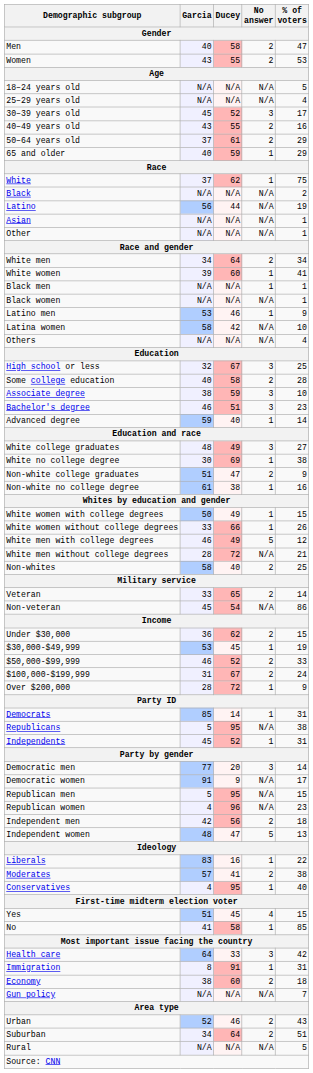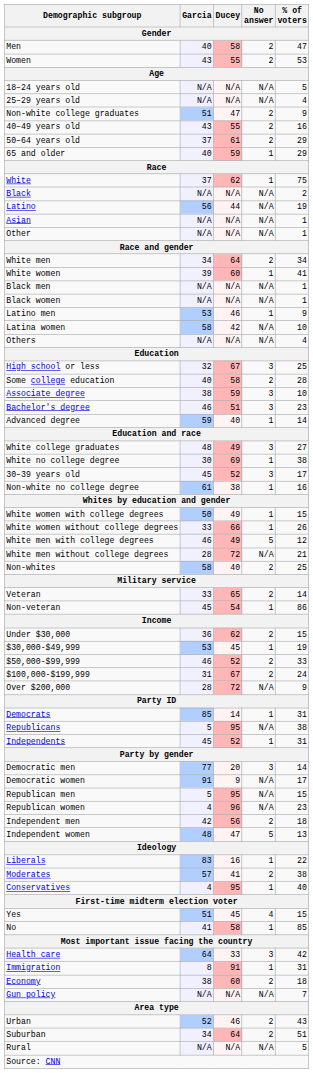 <table class="wikitable">
 <tr>
 <th>Demographic subgroup</th>
 <th>Garcia</th>
 <th>Ducey</th>
 <th>No<br> answer</th>
 <th>% of<br> voters</th>
 </tr>
 <tr>
 <th colspan="5">Gender</th>
 </tr>
 <tr>
 <td>Men</td>
 <td style="text-align:right; background:#f0f0ff;">40</td>
 <td style="text-align:right; background:#ffb6b6;">58</td>
 <td style="text-align:right;">2</td>
 <td style="text-align:right;">47</td>
 </tr>
 <tr>
 <td>Women</td>
 <td style="text-align:right; background:#f0f0ff;">43</td>
 <td style="text-align:right; background:#ffb6b6;">55</td>
 <td style="text-align:right;">2</td>
 <td style="text-align:right;">53</td>
 </tr>
 <tr>
 <th colspan="5">Age</th>
 </tr>
 <tr>
 <td>18–24 years old</td>
 <td style="text-align:right; background:#f0f0ff;">N/A</td>
 <td style="text-align:right; background:#fff3f3;">N/A</td>
 <td style="text-align:right;">N/A</td>
 <td style="text-align:right;">5</td>
 </tr>
 <tr>
 <td>25–29 years old</td>
 <td style="text-align:right; background:#f0f0ff;">N/A</td>
 <td style="text-align:right; background:#fff3f3;">N/A</td>
 <td style="text-align:right;">N/A</td>
 <td style="text-align:right;">4</td>
 </tr>
 <tr>
-<td>30–39 years old</td>
-<td style="text-align:right; background:#f0f0ff;">45</td>
-<td style="text-align:right; background:#ffb6b6;">52</td>
-<td style="text-align:right;">3</td>
-<td style="text-align:right;">17</td>
+<td>Non-white college graduates</td>
+<td style="text-align:right; background:#b0ceff;">51</td>
+<td style="text-align:right; background:#fff3f3;">47</td>
+<td style="text-align:right;">2</td>
+<td style="text-align:right;">9</td>
 </tr>
 <tr>
 <td>40–49 years old</td>
 <td style="text-align:right; background:#f0f0ff;">43</td>
 <td style="text-align:right; background:#ffb6b6;">55</td>
 <td style="text-align:right;">2</td>
 <td style="text-align:right;">16</td>
 </tr>
 <tr>
 <td>50–64 years old</td>
 <td style="text-align:right; background:#f0f0ff;">37</td>
 <td style="text-align:right; background:#ffb6b6;">61</td>
 <td style="text-align:right;">2</td>
 <td style="text-align:right;">29</td>
 </tr>
 <tr>
 <td>65 and older</td>
 <td style="text-align:right; background:#f0f0ff;">40</td>
 <td style="text-align:right; background:#ffb6b6;">59</td>
 <td style="text-align:right;">1</td>
 <td style="text-align:right;">29</td>
 </tr>
 <tr>
 <th colspan="5">Race</th>
 </tr>
 <tr>
 <td><a href='#'>White</a></td>
 <td style="text-align:right; background:#f0f0ff;">37</td>
 <td style="text-align:right; background:#ffb6b6;">62</td>
 <td style="text-align:right;">1</td>
 <td style="text-align:right;">75</td>
 </tr>
 <tr>
 <td><a href='#'>Black</a></td>
 <td style="text-align:right; background:#f0f0ff;">N/A</td>
 <td style="text-align:right; background:#fff3f3;">N/A</td>
 <td style="text-align:right;">N/A</td>
 <td style="text-align:right;">2</td>
 </tr>
 <tr>
 <td><a href='#'>Latino</a></td>
 <td style="text-align:right; background:#b0ceff;">56</td>
 <td style="text-align:right; background:#fff3f3;">44</td>
 <td style="text-align:right;">N/A</td>
 <td style="text-align:right;">19</td>
 </tr>
 <tr>
 <td><a href='#'>Asian</a></td>
 <td style="text-align:right; background:#f0f0ff;">N/A</td>
 <td style="text-align:right; background:#fff3f3;">N/A</td>
 <td style="text-align:right;">N/A</td>
 <td style="text-align:right;">1</td>
 </tr>
 <tr>
 <td>Other</td>
 <td style="text-align:right; background:#f0f0ff;">N/A</td>
 <td style="text-align:right; background:#fff3f3;">N/A</td>
 <td style="text-align:right;">N/A</td>
 <td style="text-align:right;">1</td>
 </tr>
 <tr>
 <th colspan="5">Race and gender</th>
 </tr>
 <tr>
 <td>White men</td>
 <td style="text-align:right; background:#f0f0ff;">34</td>
 <td style="text-align:right; background:#ffb6b6;">64</td>
 <td style="text-align:right;">2</td>
 <td style="text-align:right;">34</td>
 </tr>
 <tr>
 <td>White women</td>
 <td style="text-align:right; background:#f0f0ff;">39</td>
 <td style="text-align:right; background:#ffb6b6;">60</td>
 <td style="text-align:right;">1</td>
 <td style="text-align:right;">41</td>
 </tr>
 <tr>
 <td>Black men</td>
 <td style="text-align:right; background:#f0f0ff;">N/A</td>
 <td style="text-align:right; background:#fff3f3;">N/A</td>
-<td style="text-align:right;">1</td>
+<td style="text-align:right;">N/A</td>
 <td style="text-align:right;">1</td>
 </tr>
 <tr>
 <td>Black women</td>
 <td style="text-align:right; background:#f0f0ff;">N/A</td>
 <td style="text-align:right; background:#fff3f3;">N/A</td>
 <td style="text-align:right;">N/A</td>
 <td style="text-align:right;">1</td>
 </tr>
 <tr>
 <td>Latino men</td>
 <td style="text-align:right; background:#b0ceff;">53</td>
 <td style="text-align:right; background:#fff3f3;">46</td>
 <td style="text-align:right;">1</td>
 <td style="text-align:right;">9</td>
 </tr>
 <tr>
 <td>Latina women</td>
 <td style="text-align:right; background:#b0ceff;">58</td>
 <td style="text-align:right; background:#fff3f3;">42</td>
 <td style="text-align:right;">N/A</td>
 <td style="text-align:right;">10</td>
 </tr>
 <tr>
 <td>Others</td>
 <td style="text-align:right; background:#f0f0ff;">N/A</td>
 <td style="text-align:right; background:#fff3f3;">N/A</td>
 <td style="text-align:right;">N/A</td>
 <td style="text-align:right;">4</td>
 </tr>
 <tr>
 <th colspan="5">Education</th>
 </tr>
 <tr>
 <td><a href='#'>High school</a> or less</td>
 <td style="text-align:right; background:#f0f0ff;">32</td>
 <td style="text-align:right; background:#ffb6b6;">67</td>
 <td style="text-align:right;">3</td>
 <td style="text-align:right;">25</td>
 </tr>
 <tr>
 <td>Some <a href='#'>college</a> education</td>
 <td style="text-align:right; background:#f0f0ff;">40</td>
 <td style="text-align:right; background:#ffb6b6;">58</td>
 <td style="text-align:right;">2</td>
 <td style="text-align:right;">28</td>
 </tr>
 <tr>
 <td><a href='#'>Associate degree</a></td>
 <td style="text-align:right; background:#f0f0ff;">38</td>
 <td style="text-align:right; background:#ffb6b6;">59</td>
 <td style="text-align:right;">3</td>
 <td style="text-align:right;">10</td>
 </tr>
 <tr>
 <td><a href='#'>Bachelor's degree</a></td>
 <td style="text-align:right; background:#f0f0ff;">46</td>
 <td style="text-align:right; background:#ffb6b6;">51</td>
 <td style="text-align:right;">3</td>
 <td style="text-align:right;">23</td>
 </tr>
 <tr>
 <td>Advanced degree</td>
 <td style="text-align:right; background:#b0ceff;">59</td>
 <td style="text-align:right; background:#fff3f3;">40</td>
 <td style="text-align:right;">1</td>
 <td style="text-align:right;">14</td>
 </tr>
 <tr>
 <th colspan="5">Education and race</th>
 </tr>
 <tr>
 <td>White college graduates</td>
 <td style="text-align:right; background:#f0f0ff;">48</td>
 <td style="text-align:right; background:#ffb6b6;">49</td>
 <td style="text-align:right;">3</td>
 <td style="text-align:right;">27</td>
 </tr>
 <tr>
 <td>White no college degree</td>
 <td style="text-align:right; background:#f0f0ff;">30</td>
 <td style="text-align:right; background:#ffb6b6;">69</td>
 <td style="text-align:right;">1</td>
 <td style="text-align:right;">38</td>
 </tr>
 <tr>
-<td>Non-white college graduates</td>
-<td style="text-align:right; background:#b0ceff;">51</td>
-<td style="text-align:right; background:#fff3f3;">47</td>
-<td style="text-align:right;">2</td>
-<td style="text-align:right;">9</td>
+<td>30–39 years old</td>
+<td style="text-align:right; background:#f0f0ff;">45</td>
+<td style="text-align:right; background:#ffb6b6;">52</td>
+<td style="text-align:right;">3</td>
+<td style="text-align:right;">17</td>
 </tr>
 <tr>
 <td>Non-white no college degree</td>
 <td style="text-align:right; background:#b0ceff;">61</td>
 <td style="text-align:right; background:#fff3f3;">38</td>
 <td style="text-align:right;">1</td>
 <td style="text-align:right;">16</td>
 </tr>
 <tr>
 <th colspan="5">Whites by education and gender</th>
 </tr>
 <tr>
 <td>White women with college degrees</td>
 <td style="text-align:right; background:#b0ceff;">50</td>
 <td style="text-align:right; background:#fff3f3;">49</td>
 <td style="text-align:right;">1</td>
 <td style="text-align:right;">15</td>
 </tr>
 <tr>
 <td>White women without college degrees</td>
 <td style="text-align:right; background:#f0f0ff;">33</td>
 <td style="text-align:right; background:#ffb6b6;">66</td>
 <td style="text-align:right;">1</td>
 <td style="text-align:right;">26</td>
 </tr>
 <tr>
 <td>White men with college degrees</td>
 <td style="text-align:right; background:#f0f0ff;">46</td>
 <td style="text-align:right; background:#ffb6b6;">49</td>
 <td style="text-align:right;">5</td>
 <td style="text-align:right;">12</td>
 </tr>
 <tr>
 <td>White men without college degrees</td>
 <td style="text-align:right; background:#f0f0ff;">28</td>
 <td style="text-align:right; background:#ffb6b6;">72</td>
 <td style="text-align:right;">N/A</td>
 <td style="text-align:right;">21</td>
 </tr>
 <tr>
 <td>Non-whites</td>
 <td style="text-align:right; background:#b0ceff;">58</td>
 <td style="text-align:right; background:#fff3f3;">40</td>
 <td style="text-align:right;">2</td>
 <td style="text-align:right;">25</td>
 </tr>
 <tr>
 <th colspan="5">Military service</th>
 </tr>
 <tr>
 <td>Veteran</td>
 <td style="text-align:right; background:#f0f0ff;">33</td>
 <td style="text-align:right; background:#ffb6b6;">65</td>
 <td style="text-align:right;">2</td>
 <td style="text-align:right;">14</td>
 </tr>
 <tr>
 <td>Non-veteran</td>
 <td style="text-align:right; background:#f0f0ff;">45</td>
 <td style="text-align:right; background:#ffb6b6;">54</td>
-<td style="text-align:right;">N/A</td>
+<td style="text-align:right;">1</td>
 <td style="text-align:right;">86</td>
 </tr>
 <tr>
 <th colspan="5">Income</th>
 </tr>
 <tr>
 <td>Under $30,000</td>
 <td style="text-align:right; background:#f0f0ff;">36</td>
 <td style="text-align:right; background:#ffb6b6;">62</td>
 <td style="text-align:right;">2</td>
 <td style="text-align:right;">15</td>
 </tr>
 <tr>
 <td>$30,000-$49,999</td>
 <td style="text-align:right; background:#b0ceff;">53</td>
 <td style="text-align:right; background:#fff3f3;">45</td>
 <td style="text-align:right;">1</td>
 <td style="text-align:right;">19</td>
 </tr>
 <tr>
 <td>$50,000-$99,999</td>
 <td style="text-align:right; background:#f0f0ff;">46</td>
 <td style="text-align:right; background:#ffb6b6;">52</td>
 <td style="text-align:right;">2</td>
 <td style="text-align:right;">33</td>
 </tr>
 <tr>
 <td>$100,000-$199,999</td>
 <td style="text-align:right; background:#f0f0ff;">31</td>
 <td style="text-align:right; background:#ffb6b6;">67</td>
 <td style="text-align:right;">2</td>
 <td style="text-align:right;">24</td>
 </tr>
 <tr>
 <td>Over $200,000</td>
 <td style="text-align:right; background:#f0f0ff;">28</td>
 <td style="text-align:right; background:#ffb6b6;">72</td>
-<td style="text-align:right;">1</td>
+<td style="text-align:right;">N/A</td>
 <td style="text-align:right;">9</td>
 </tr>
 <tr>
 <th colspan="5">Party ID</th>
 </tr>
 <tr>
 <td><a href='#'>Democrats</a></td>
 <td style="text-align:right; background:#b0ceff;">85</td>
 <td style="text-align:right; background:#fff3f3;">14</td>
 <td style="text-align:right;">1</td>
 <td style="text-align:right;">31</td>
 </tr>
 <tr>
 <td><a href='#'>Republicans</a></td>
 <td style="text-align:right; background:#f0f0ff;">5</td>
 <td style="text-align:right; background:#ffb6b6;">95</td>
 <td style="text-align:right;">N/A</td>
 <td style="text-align:right;">38</td>
 </tr>
 <tr>
 <td><a href='#'>Independents</a></td>
 <td style="text-align:right; background:#f0f0ff;">45</td>
 <td style="text-align:right; background:#ffb6b6;">52</td>
 <td style="text-align:right;">1</td>
 <td style="text-align:right;">31</td>
 </tr>
 <tr>
 <th colspan="5">Party by gender</th>
 </tr>
 <tr>
 <td>Democratic men</td>
 <td style="text-align:right; background:#b0ceff;">77</td>
 <td style="text-align:right; background:#fff3f3;">20</td>
 <td style="text-align:right;">3</td>
 <td style="text-align:right;">14</td>
 </tr>
 <tr>
 <td>Democratic women</td>
 <td style="text-align:right; background:#b0ceff;">91</td>
 <td style="text-align:right; background:#fff3f3;">9</td>
 <td style="text-align:right;">N/A</td>
 <td style="text-align:right;">17</td>
 </tr>
 <tr>
 <td>Republican men</td>
 <td style="text-align:right; background:#f0f0ff;">5</td>
 <td style="text-align:right; background:#ffb6b6;">95</td>
 <td style="text-align:right;">N/A</td>
 <td style="text-align:right;">15</td>
 </tr>
 <tr>
 <td>Republican women</td>
 <td style="text-align:right; background:#f0f0ff;">4</td>
 <td style="text-align:right; background:#ffb6b6;">96</td>
 <td style="text-align:right;">N/A</td>
 <td style="text-align:right;">23</td>
 </tr>
 <tr>
 <td>Independent men</td>
 <td style="text-align:right; background:#f0f0ff;">42</td>
 <td style="text-align:right; background:#ffb6b6;">56</td>
 <td style="text-align:right;">2</td>
 <td style="text-align:right;">18</td>
 </tr>
 <tr>
 <td>Independent women</td>
 <td style="text-align:right; background:#b0ceff;">48</td>
 <td style="text-align:right; background:#fff3f3;">47</td>
 <td style="text-align:right;">5</td>
 <td style="text-align:right;">13</td>
 </tr>
 <tr>
 <th colspan="5">Ideology</th>
 </tr>
 <tr>
 <td><a href='#'>Liberals</a></td>
 <td style="text-align:right; background:#b0ceff;">83</td>
 <td style="text-align:right; background:#fff3f3;">16</td>
 <td style="text-align:right;">1</td>
 <td style="text-align:right;">22</td>
 </tr>
 <tr>
 <td><a href='#'>Moderates</a></td>
 <td style="text-align:right; background:#b0ceff;">57</td>
 <td style="text-align:right; background:#fff3f3;">41</td>
 <td style="text-align:right;">2</td>
 <td style="text-align:right;">38</td>
 </tr>
 <tr>
 <td><a href='#'>Conservatives</a></td>
 <td style="text-align:right; background:#f0f0ff;">4</td>
 <td style="text-align:right; background:#ffb6b6;">95</td>
 <td style="text-align:right;">1</td>
 <td style="text-align:right;">40</td>
 </tr>
 <tr>
 <th colspan="5">First-time midterm election voter</th>
 </tr>
 <tr>
 <td>Yes</td>
 <td style="text-align:right; background:#b0ceff;">51</td>
 <td style="text-align:right; background:#fff3f3;">45</td>
 <td style="text-align:right;">4</td>
 <td style="text-align:right;">15</td>
 </tr>
 <tr>
 <td>No</td>
 <td style="text-align:right; background:#f0f0ff;">41</td>
 <td style="text-align:right; background:#ffb6b6;">58</td>
 <td style="text-align:right;">1</td>
 <td style="text-align:right;">85</td>
 </tr>
 <tr>
 <th colspan="5">Most important issue facing the country</th>
 </tr>
 <tr>
 <td><a href='#'>Health care</a></td>
 <td style="text-align:right; background:#b0ceff;">64</td>
 <td style="text-align:right; background:#fff3f3;">33</td>
 <td style="text-align:right;">3</td>
 <td style="text-align:right;">42</td>
 </tr>
 <tr>
 <td><a href='#'>Immigration</a></td>
 <td style="text-align:right; background:#f0f0ff;">8</td>
 <td style="text-align:right; background:#ffb6b6;">91</td>
 <td style="text-align:right;">1</td>
 <td style="text-align:right;">31</td>
 </tr>
 <tr>
 <td><a href='#'>Economy</a></td>
 <td style="text-align:right; background:#f0f0ff;">38</td>
 <td style="text-align:right; background:#ffb6b6;">60</td>
 <td style="text-align:right;">2</td>
 <td style="text-align:right;">18</td>
 </tr>
 <tr>
 <td><a href='#'>Gun policy</a></td>
 <td style="text-align:right; background:#f0f0ff;">N/A</td>
 <td style="text-align:right; background:#fff3f3;">N/A</td>
 <td style="text-align:right;">N/A</td>
 <td style="text-align:right;">7</td>
 </tr>
 <tr>
 <th colspan="5">Area type</th>
 </tr>
 <tr>
 <td>Urban</td>
 <td style="text-align:right; background:#b0ceff;">52</td>
 <td style="text-align:right; background:#fff3f3;">46</td>
 <td style="text-align:right;">2</td>
 <td style="text-align:right;">43</td>
 </tr>
 <tr>
 <td>Suburban</td>
 <td style="text-align:right; background:#f0f0ff;">34</td>
 <td style="text-align:right; background:#ffb6b6;">64</td>
 <td style="text-align:right;">2</td>
 <td style="text-align:right;">51</td>
 </tr>
 <tr>
 <td>Rural</td>
 <td style="text-align:right; background:#f0f0ff;">N/A</td>
 <td style="text-align:right; background:#fff3f3;">N/A</td>
 <td style="text-align:right;">N/A</td>
 <td style="text-align:right;">5</td>
 </tr>
 <tr>
 <td colspan="5">Source: <a href='#'>CNN</a></td>
 </tr>
 </table>
